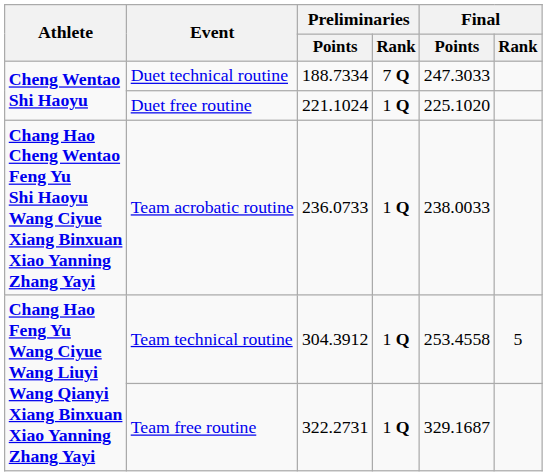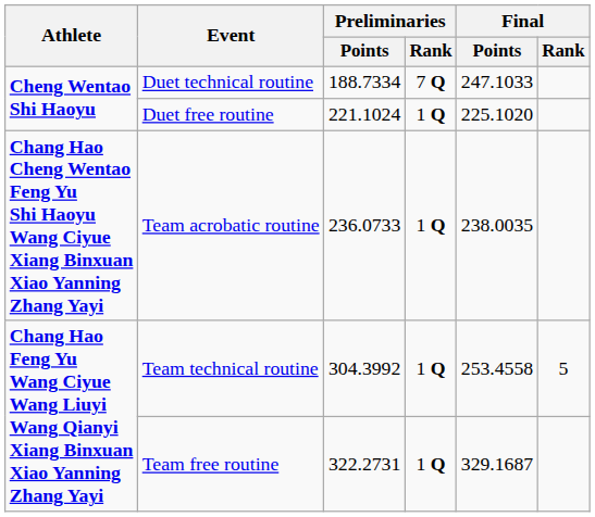 <table class="wikitable" style="text-align:center; font-size:90%; ">
 <tr>
 <th rowspan="2">Athlete</th>
 <th rowspan="2">Event</th>
 <th colspan="2">Preliminaries</th>
 <th colspan="2">Final</th>
 </tr>
 <tr style="font-size:95%">
 <th>Points</th>
 <th>Rank</th>
 <th>Points</th>
 <th>Rank</th>
 </tr>
 <tr>
 <td align=left rowspan=2><strong><a href='#'>Cheng Wentao</a><br> <a href='#'>Shi Haoyu</a></strong></td>
 <td align=left><a href='#'>Duet technical routine</a></td>
 <td>188.7334</td>
 <td>7 <strong>Q</strong></td>
-<td>247.3033</td>
+<td>247.1033</td>
 <td></td>
 </tr>
 <tr>
 <td align=left><a href='#'>Duet free routine</a></td>
 <td>221.1024</td>
 <td>1 <strong>Q</strong></td>
 <td>225.1020</td>
 <td></td>
 </tr>
 <tr>
 <td align=left><strong><a href='#'>Chang Hao</a><br> <a href='#'>Cheng Wentao</a><br> <a href='#'>Feng Yu</a><br> <a href='#'>Shi Haoyu</a><br> <a href='#'>Wang Ciyue</a><br> <a href='#'>Xiang Binxuan</a><br> <a href='#'>Xiao Yanning</a><br> <a href='#'>Zhang Yayi</a></strong></td>
 <td align=left><a href='#'>Team acrobatic routine</a></td>
 <td>236.0733</td>
 <td>1 <strong>Q</strong></td>
-<td>238.0033</td>
+<td>238.0035</td>
 <td></td>
 </tr>
 <tr>
 <td align=left rowspan=2><strong><a href='#'>Chang Hao</a><br> <a href='#'>Feng Yu</a><br> <a href='#'>Wang Ciyue</a><br> <a href='#'>Wang Liuyi</a><br> <a href='#'>Wang Qianyi</a><br> <a href='#'>Xiang Binxuan</a><br> <a href='#'>Xiao Yanning</a><br> <a href='#'>Zhang Yayi</a></strong></td>
 <td align=left><a href='#'>Team technical routine</a></td>
-<td>304.3912</td>
+<td>304.3992</td>
 <td>1 <strong>Q</strong></td>
 <td>253.4558</td>
 <td>5</td>
 </tr>
 <tr>
 <td align=left><a href='#'>Team free routine</a></td>
 <td>322.2731</td>
 <td>1 <strong>Q</strong></td>
 <td>329.1687</td>
 <td></td>
 </tr>
 </table>
